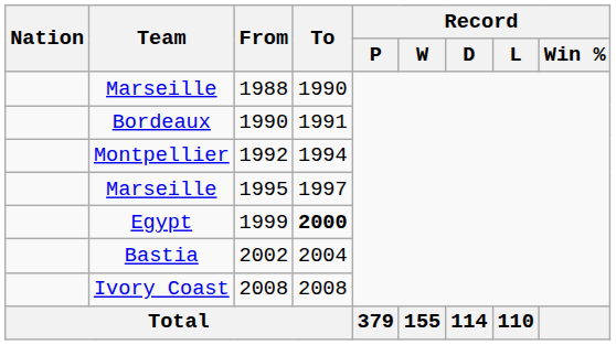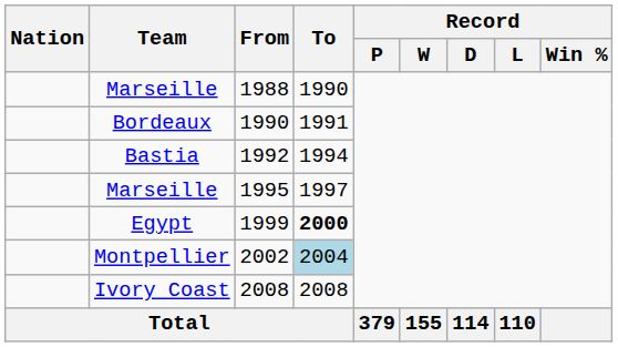 <table class="wikitable" style="text-align: center">
 <tr>
 <th rowspan="2">Nation</th>
 <th rowspan="2">Team</th>
 <th rowspan="2">From</th>
 <th rowspan="2">To</th>
 <th colspan="8">Record</th>
 </tr>
 <tr>
 <th>P</th>
 <th>W</th>
 <th>D</th>
 <th>L</th>
 <th>Win %</th>
 </tr>
 <tr>
 <td></td>
 <td><a href='#'>Marseille</a></td>
 <td>1988</td>
 <td>1990<br></td>
 </tr>
 <tr>
 <td></td>
 <td><a href='#'>Bordeaux</a></td>
 <td>1990</td>
 <td>1991<br></td>
 </tr>
 <tr>
 <td></td>
-<td><a href='#'>Montpellier</a></td>
+<td><a href='#'>Bastia</a></td>
 <td>1992</td>
 <td>1994<br></td>
 </tr>
 <tr>
 <td></td>
 <td><a href='#'>Marseille</a></td>
 <td>1995</td>
 <td>1997<br></td>
 </tr>
 <tr>
 <td></td>
 <td><a href='#'>Egypt</a></td>
 <td>1999</td>
 <td><strong>2000<br></strong></td>
 </tr>
 <tr>
 <td></td>
-<td><a href='#'>Bastia</a></td>
+<td><a href='#'>Montpellier</a></td>
 <td>2002</td>
-<td>2004<br></td>
+<td style="background: lightblue;">2004<br></td>
 </tr>
 <tr>
 <td></td>
 <td><a href='#'>Ivory Coast</a></td>
 <td>2008</td>
 <td>2008<br></td>
 </tr>
 <tr>
 <th align="center" colspan="4">Total</th>
 <th>379</th>
 <th>155</th>
 <th>114</th>
 <th>110</th>
 <th></th>
 </tr>
 </table>
